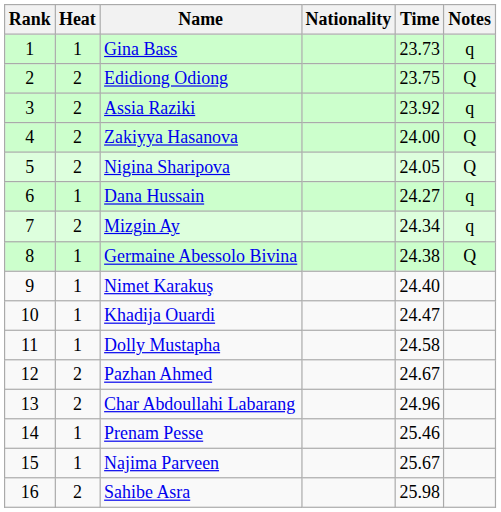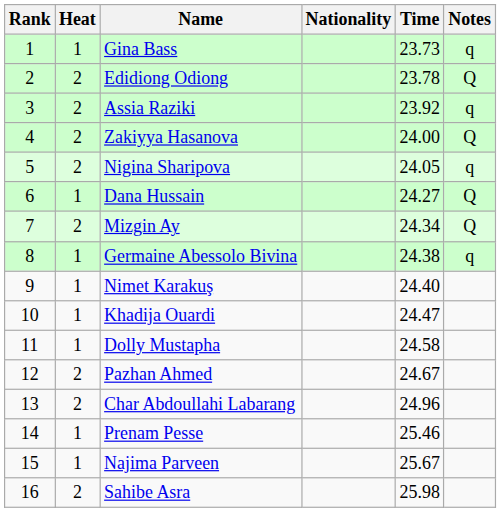 <table class="wikitable sortable" style="text-align:center;font-size:95%">
 <tr>
 <th>Rank</th>
 <th>Heat</th>
 <th>Name</th>
 <th>Nationality</th>
 <th>Time</th>
 <th>Notes</th>
 </tr>
 <tr bgcolor=ccffcc>
 <td>1</td>
 <td>1</td>
 <td align=left><a href='#'>Gina Bass</a></td>
 <td align=left></td>
 <td>23.73</td>
 <td>q</td>
 </tr>
 <tr bgcolor=ccffcc>
 <td>2</td>
 <td>2</td>
 <td align=left><a href='#'>Edidiong Odiong</a></td>
 <td align=left></td>
-<td>23.75</td>
+<td>23.78</td>
 <td>Q</td>
 </tr>
 <tr bgcolor=ccffcc>
 <td>3</td>
 <td>2</td>
 <td align=left><a href='#'>Assia Raziki</a></td>
 <td align=left></td>
 <td>23.92</td>
 <td>q</td>
 </tr>
 <tr bgcolor=ccffcc>
 <td>4</td>
 <td>2</td>
 <td align=left><a href='#'>Zakiyya Hasanova</a></td>
 <td align=left></td>
 <td>24.00</td>
 <td>Q</td>
 </tr>
 <tr bgcolor=ddffdd>
 <td>5</td>
 <td>2</td>
 <td align=left><a href='#'>Nigina Sharipova</a></td>
 <td align=left></td>
 <td>24.05</td>
-<td>Q</td>
+<td>q</td>
 </tr>
 <tr bgcolor=ccffcc>
 <td>6</td>
 <td>1</td>
 <td align=left><a href='#'>Dana Hussain</a></td>
 <td align=left></td>
 <td>24.27</td>
-<td>q</td>
+<td>Q</td>
 </tr>
 <tr bgcolor=ddffdd>
 <td>7</td>
 <td>2</td>
 <td align=left><a href='#'>Mizgin Ay</a></td>
 <td align=left></td>
 <td>24.34</td>
-<td>q</td>
+<td>Q</td>
 </tr>
 <tr bgcolor=ccffcc>
 <td>8</td>
 <td>1</td>
 <td align=left><a href='#'>Germaine Abessolo Bivina</a></td>
 <td align=left></td>
 <td>24.38</td>
-<td>Q</td>
+<td>q</td>
 </tr>
 <tr>
 <td>9</td>
 <td>1</td>
 <td align=left><a href='#'>Nimet Karakuş</a></td>
 <td align=left></td>
 <td>24.40</td>
 <td></td>
 </tr>
 <tr>
 <td>10</td>
 <td>1</td>
 <td align=left><a href='#'>Khadija Ouardi</a></td>
 <td align=left></td>
 <td>24.47</td>
 <td></td>
 </tr>
 <tr>
 <td>11</td>
 <td>1</td>
 <td align=left><a href='#'>Dolly Mustapha</a></td>
 <td align=left></td>
 <td>24.58</td>
 <td></td>
 </tr>
 <tr>
 <td>12</td>
 <td>2</td>
 <td align=left><a href='#'>Pazhan Ahmed</a></td>
 <td align=left></td>
 <td>24.67</td>
 <td></td>
 </tr>
 <tr>
 <td>13</td>
 <td>2</td>
 <td align=left><a href='#'>Char Abdoullahi Labarang</a></td>
 <td align=left></td>
 <td>24.96</td>
 <td></td>
 </tr>
 <tr>
 <td>14</td>
 <td>1</td>
 <td align=left><a href='#'>Prenam Pesse</a></td>
 <td align=left></td>
 <td>25.46</td>
 <td></td>
 </tr>
 <tr>
 <td>15</td>
 <td>1</td>
 <td align=left><a href='#'>Najima Parveen</a></td>
 <td align=left></td>
 <td>25.67</td>
 <td></td>
 </tr>
 <tr>
 <td>16</td>
 <td>2</td>
 <td align=left><a href='#'>Sahibe Asra</a></td>
 <td align=left></td>
 <td>25.98</td>
 <td></td>
 </tr>
 </table>
